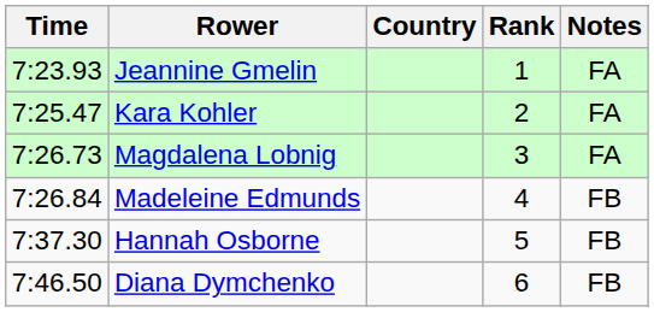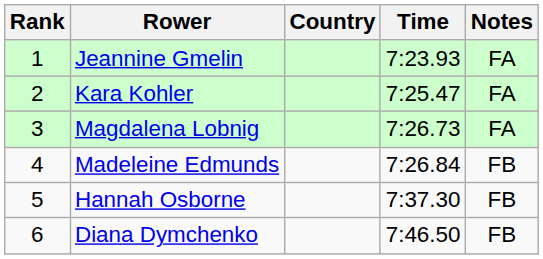 <table class="wikitable" style="text-align:center">
 <tr>
-<th>Time</th>
+<th>Rank</th>
 <th>Rower</th>
 <th>Country</th>
-<th>Rank</th>
+<th>Time</th>
 <th>Notes</th>
 </tr>
 <tr bgcolor=ccffcc>
-<td>7:23.93</td>
+<td>1</td>
 <td align="left"><a href='#'>Jeannine Gmelin</a></td>
 <td align="left"></td>
-<td>1</td>
+<td>7:23.93</td>
 <td>FA</td>
 </tr>
 <tr bgcolor=ccffcc>
-<td>7:25.47</td>
+<td>2</td>
 <td align="left"><a href='#'>Kara Kohler</a></td>
 <td align="left"></td>
-<td>2</td>
+<td>7:25.47</td>
 <td>FA</td>
 </tr>
 <tr bgcolor=ccffcc>
-<td>7:26.73</td>
+<td>3</td>
 <td align="left"><a href='#'>Magdalena Lobnig</a></td>
 <td align="left"></td>
-<td>3</td>
+<td>7:26.73</td>
 <td>FA</td>
 </tr>
 <tr>
-<td>7:26.84</td>
+<td>4</td>
 <td align="left"><a href='#'>Madeleine Edmunds</a></td>
 <td align="left"></td>
-<td>4</td>
+<td>7:26.84</td>
 <td>FB</td>
 </tr>
 <tr>
-<td>7:37.30</td>
+<td>5</td>
 <td align="left"><a href='#'>Hannah Osborne</a></td>
 <td align="left"></td>
-<td>5</td>
+<td>7:37.30</td>
 <td>FB</td>
 </tr>
 <tr>
-<td>7:46.50</td>
+<td>6</td>
 <td align="left"><a href='#'>Diana Dymchenko</a></td>
 <td align="left"></td>
-<td>6</td>
+<td>7:46.50</td>
 <td>FB</td>
 </tr>
 </table>
